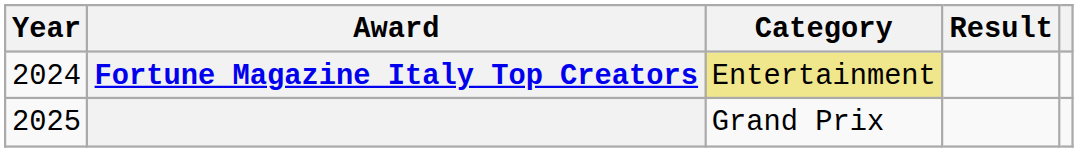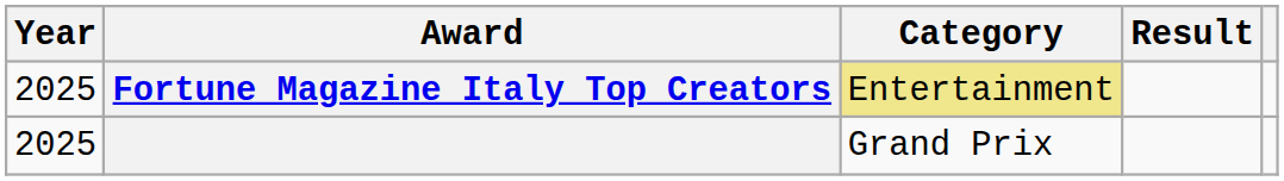 <table class="wikitable sortable plainrowheaders">
 <tr>
 <th scope="col">Year</th>
 <th scope="col">Award</th>
 <th scope="col">Category</th>
 <th scope="col">Result</th>
 <th scope="col" class="unsortable"></th>
 </tr>
 <tr>
-<td>2024</td>
+<td>2025</td>
 <th scope="row"><a href='#'>Fortune Magazine Italy Top Creators</a></th>
 <td style="background: khaki;">Entertainment</td>
 <td></td>
 <td></td>
 </tr>
 <tr>
 <td>2025</td>
 <th scope="row"></th>
 <td>Grand Prix</td>
 <td></td>
 <td></td>
 </tr>
 </table>
